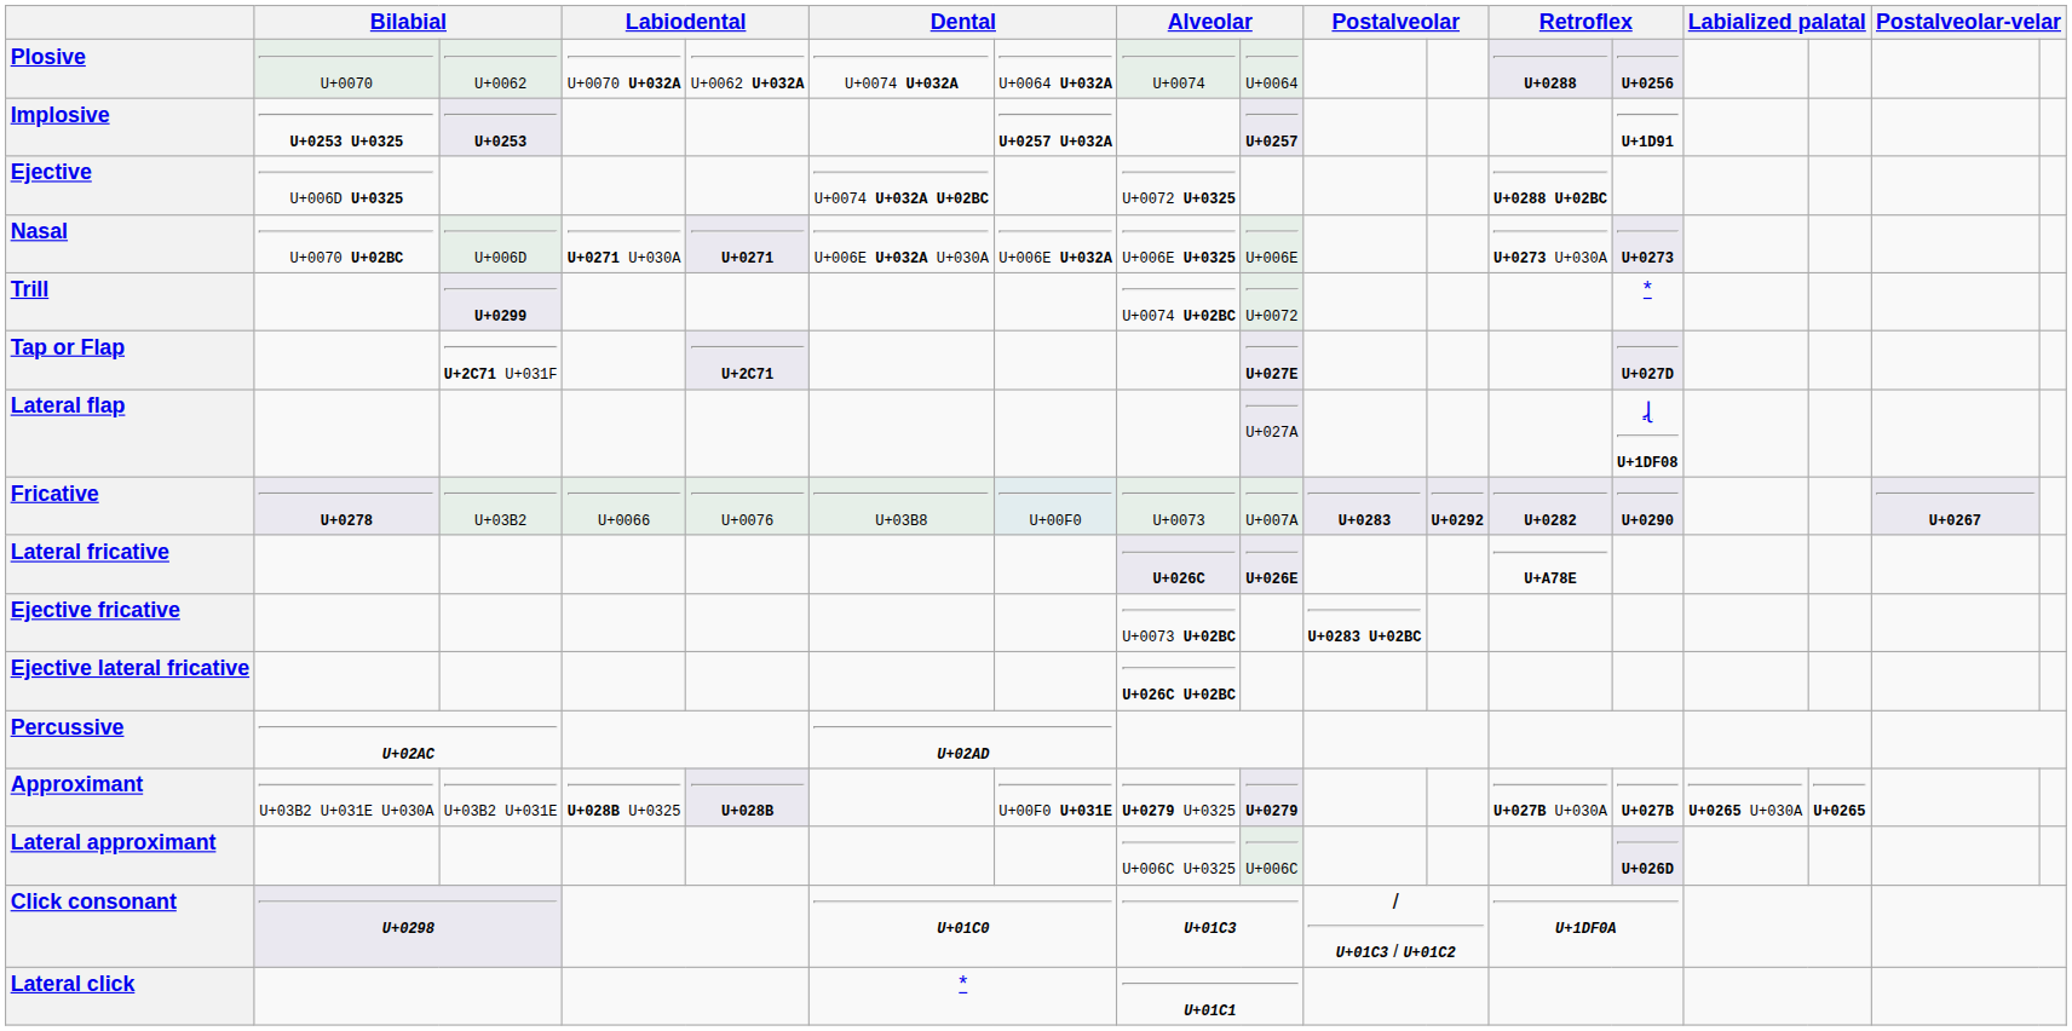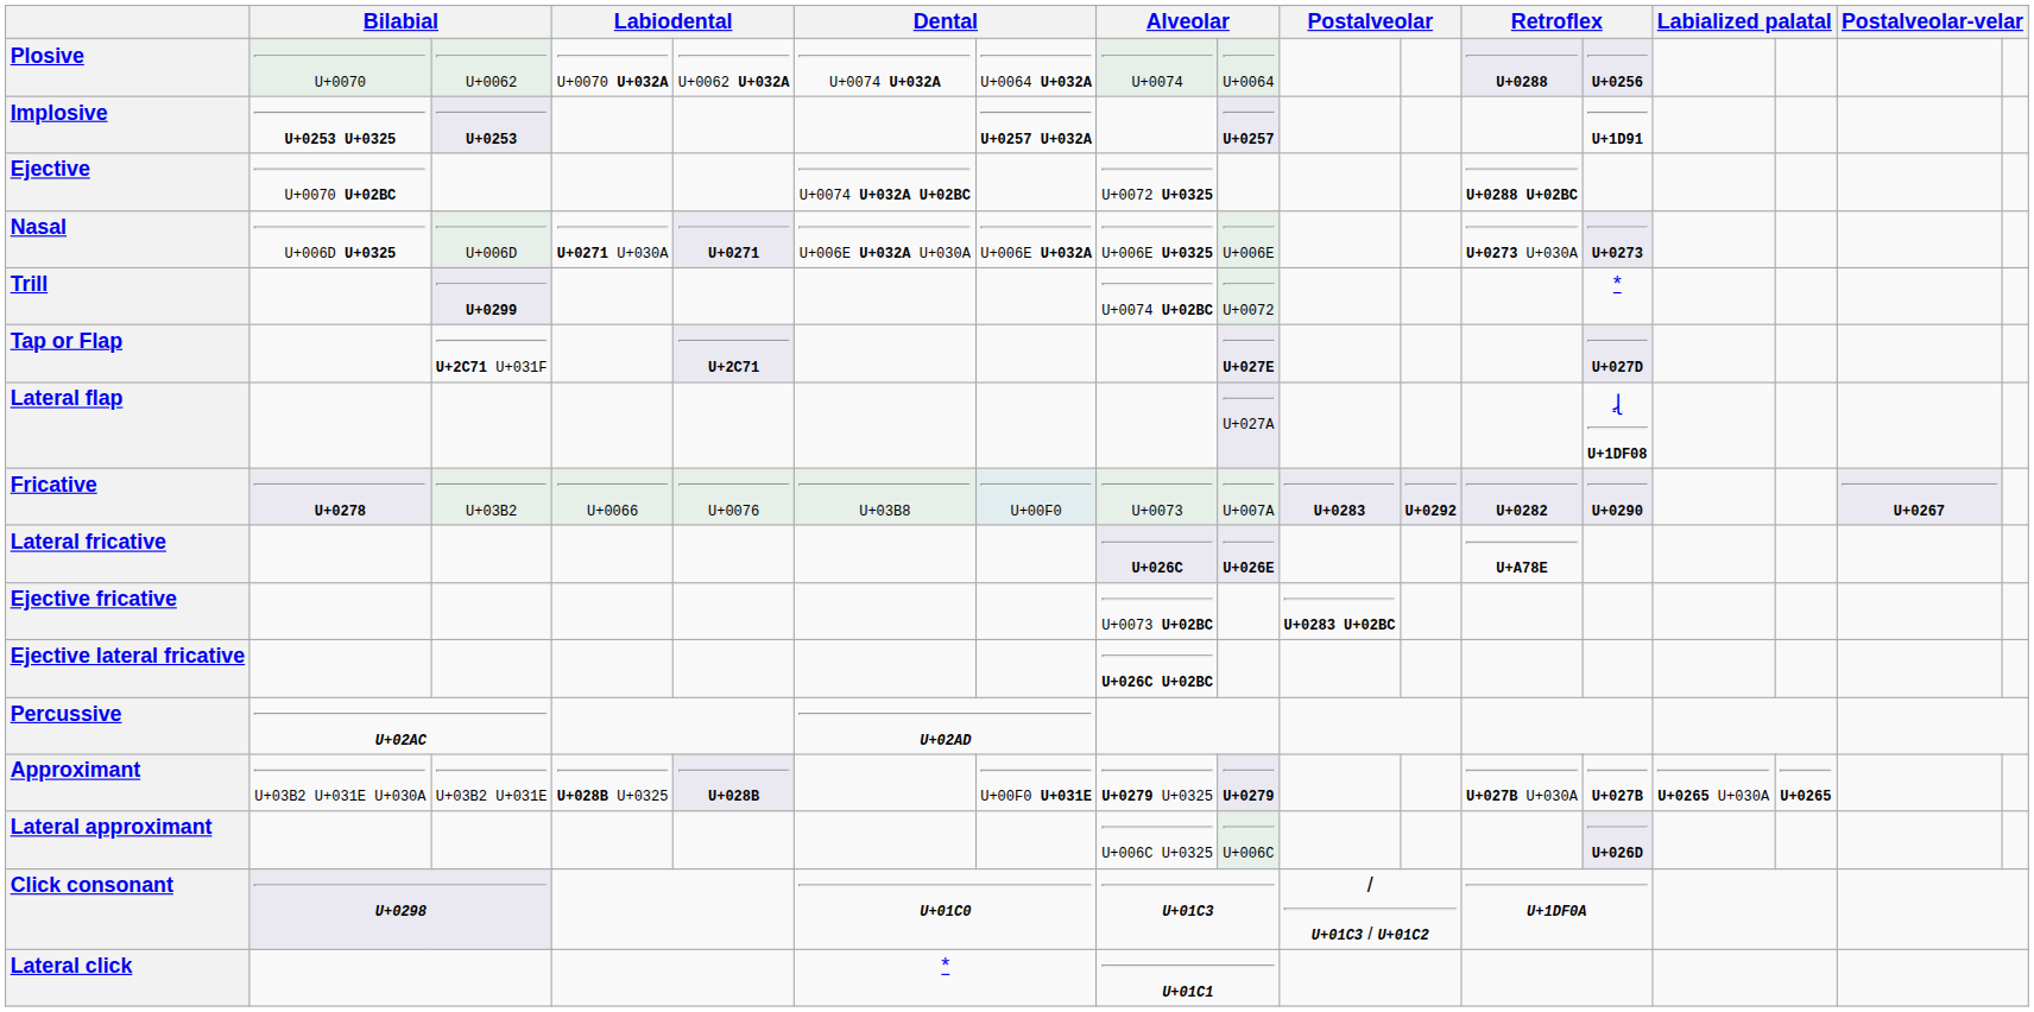 <table class="wikitable" style="white-space: nowrap;">
 <tr>
 <th></th>
 <th colspan="2"><a href='#'>Bilabial</a></th>
 <th colspan="2"><a href='#'>Labiodental</a></th>
 <th colspan="2"><a href='#'>Dental</a></th>
 <th colspan="2"><a href='#'>Alveolar</a></th>
 <th colspan="2"><a href='#'>Postalveolar</a></th>
 <th colspan="2"><a href='#'>Retroflex</a></th>
 <th colspan="2"><a href='#'>Labialized palatal</a></th>
 <th colspan="2"><a href='#'>Postalveolar-velar</a></th>
 </tr>
 <tr style="vertical-align:top; text-align:center;">
 <th style="text-align: left"><a href='#'>Plosive</a></th>
 <td style="background: #e6efe8"> <hr><small><code><code>U+0070</code></code></small></td>
 <td style="background: #e6efe8"> <hr><small><code><code>U+0062</code></code></small></td>
 <td> <hr><small><code>U+0070 <strong>U+032A</strong></code></small></td>
 <td> <hr><small><code>U+0062 <strong>U+032A</strong></code></small></td>
 <td> <hr><small><code>U+0074 <strong>U+032A</strong></code></small></td>
 <td> <hr><small><code>U+0064 <strong>U+032A</strong></code></small></td>
 <td style="background: #e6efe8"> <hr><small><code><code>U+0074</code></code></small></td>
 <td style="background: #e6efe8"> <hr><small><code><code>U+0064</code></code></small></td>
 <td></td>
 <td></td>
 <td style="background: #eae8f0"> <hr><small><code><code><strong>U+0288</strong></code></code></small></td>
 <td style="background: #eae8f0"> <hr><small><code><code><strong>U+0256</strong></code></code></small></td>
 <td></td>
 <td></td>
 <td></td>
 <td></td>
 </tr>
 <tr style="vertical-align:top; text-align:center;">
 <th style="text-align: left"><a href='#'>Implosive</a></th>
 <td style="background: left"> <hr><small><code><strong>U+0253</strong> <strong>U+0325</strong></code></small></td>
 <td style="background: #eae8f0"> <hr><small><code><code><strong>U+0253</strong></code></code></small></td>
 <td></td>
 <td></td>
 <td></td>
 <td> <hr><small><code><strong>U+0257</strong> <strong>U+032A</strong></code></small></td>
 <td></td>
 <td style="background: #eae8f0"> <hr><small><code><code><strong>U+0257</strong></code></code></small></td>
 <td></td>
 <td></td>
 <td></td>
 <td> <hr><small><code><strong>U+1D91</strong></code></small></td>
 <td></td>
 <td></td>
 <td></td>
 <td></td>
 </tr>
 <tr style="vertical-align:top; text-align:center;">
 <th style="text-align: left"><a href='#'>Ejective</a></th>
-<td> <hr><small><code>U+006D <strong>U+0325</strong></code></small></td>
+<td> <hr><small><code>U+0070 <strong>U+02BC</strong></code></small></td>
 <td></td>
 <td></td>
 <td></td>
 <td> <hr><small><code>U+0074 <strong>U+032A</strong> <strong>U+02BC</strong></code></small></td>
 <td></td>
 <td> <hr><small><code>U+0072 <strong>U+0325</strong></code></small></td>
 <td></td>
 <td></td>
 <td></td>
 <td> <hr><small><code><strong>U+0288</strong> <strong>U+02BC</strong></code></small></td>
 <td></td>
 <td></td>
 <td></td>
 <td></td>
 <td></td>
 </tr>
 <tr style="vertical-align:top; text-align:center;">
 <th style="text-align: left"><a href='#'>Nasal</a></th>
-<td> <hr><small><code>U+0070 <strong>U+02BC</strong></code></small></td>
+<td> <hr><small><code>U+006D <strong>U+0325</strong></code></small></td>
 <td style="background: #e6efe8"> <hr><small><code><code>U+006D</code></code></small></td>
 <td> <hr><small><code><strong>U+0271</strong> U+030A</code></small></td>
 <td style="background: #eae8f0"> <hr><small><code><code><strong>U+0271</strong></code></code></small></td>
 <td> <hr><small><code>U+006E <strong>U+032A</strong> U+030A</code></small></td>
 <td> <hr><small><code>U+006E <strong>U+032A</strong></code></small></td>
 <td> <hr><small><code>U+006E <strong>U+0325</strong></code></small></td>
 <td style="background: #e6efe8"> <hr><small><code><code>U+006E</code></code></small></td>
 <td></td>
 <td></td>
 <td> <hr><small><code><strong>U+0273</strong> U+030A</code></small></td>
 <td style="background: #eae8f0"> <hr><small><code><code><strong>U+0273</strong></code></code></small></td>
 <td></td>
 <td></td>
 <td></td>
 <td></td>
 </tr>
 <tr style="vertical-align:top; text-align:center;">
 <th style="text-align: left"><a href='#'>Trill</a></th>
 <td></td>
 <td style="background: #eae8f0"> <hr><small><code><code><strong>U+0299</strong></code></code></small></td>
 <td></td>
 <td></td>
 <td></td>
 <td></td>
 <td> <hr><small><code>U+0074 <strong>U+02BC</strong></code></small></td>
 <td style="background: #e6efe8"> <hr><small><code><code>U+0072</code></code></small></td>
 <td></td>
 <td></td>
 <td></td>
 <td><a href='#'>*</a></td>
 <td></td>
 <td></td>
 <td></td>
 <td></td>
 </tr>
 <tr style="vertical-align:top; text-align:center;">
 <th style="text-align: left"><a href='#'>Tap or Flap</a></th>
 <td></td>
 <td> <hr><small><code><strong>U+2C71</strong> U+031F</code></small></td>
 <td></td>
 <td style="background: #eae8f0"> <hr><small><code><code><strong>U+2C71</strong></code></code></small></td>
 <td></td>
 <td></td>
 <td></td>
 <td style="background: #eae8f0"> <hr><small><code><code><strong>U+027E</strong></code></code></small></td>
 <td></td>
 <td></td>
 <td></td>
 <td style="background: #eae8f0"> <hr><small><code><code><strong>U+027D</strong></code></code></small></td>
 <td></td>
 <td></td>
 <td></td>
 <td></td>
 </tr>
 <tr style="vertical-align:top; text-align:center;">
 <th style="text-align: left"><a href='#'>Lateral flap</a></th>
 <td></td>
 <td></td>
 <td></td>
 <td></td>
 <td></td>
 <td></td>
 <td></td>
 <td style="background: #eae8f0"> <hr><small><code><code>U+027A</code></code></small></td>
 <td></td>
 <td></td>
 <td></td>
 <td><a href='#'>𝼈</a> <hr><small><code><strong>U+1DF08</strong></code></small></td>
 <td></td>
 <td></td>
 <td></td>
 <td></td>
 </tr>
 <tr style="vertical-align:top; text-align:center;">
 <th style="text-align: left"><a href='#'>Fricative</a></th>
 <td style="background: #eae8f0"> <hr><small><code><code><strong>U+0278</strong></code></code></small></td>
 <td style="background: #e6efe8"> <hr><small><code><code>U+03B2</code></code></small></td>
 <td style="background: #e6efe8"> <hr><small><code><code>U+0066</code></code></small></td>
 <td style="background: #e6efe8"> <hr><small><code><code>U+0076</code></code></small></td>
 <td style="background: #e6efe8"> <hr><small><code><code>U+03B8</code></code></small></td>
 <td style="background: #e2edef"> <hr><small><code><code>U+00F0</code></code></small></td>
 <td style="background: #e6efe8"> <hr><small><code><code>U+0073</code></code></small></td>
 <td style="background: #e6efe8"> <hr><small><code><code>U+007A</code></code></small></td>
 <td style="background: #eae8f0"> <hr><small><code><code><strong>U+0283</strong></code></code></small></td>
 <td style="background: #eae8f0"> <hr><small><code><code><strong>U+0292</strong></code></code></small></td>
 <td style="background: #eae8f0"> <hr><small><code><code><strong>U+0282</strong></code></code></small></td>
 <td style="background: #eae8f0"> <hr><small><code><code><strong>U+0290</strong></code></code></small></td>
 <td></td>
 <td></td>
 <td style="background: #eae8f0"> <hr><small><code><code><strong>U+0267</strong></code></code></small></td>
 <td></td>
 </tr>
 <tr style="vertical-align:top; text-align:center;">
 <th style="text-align: left"><a href='#'>Lateral fricative</a></th>
 <td></td>
 <td></td>
 <td></td>
 <td></td>
 <td></td>
 <td></td>
 <td style="background: #eae8f0"> <hr><small><code><code><strong>U+026C</strong></code></code></small></td>
 <td style="background: #eae8f0"> <hr><small><code><code><strong>U+026E</strong></code></code></small></td>
 <td></td>
 <td></td>
 <td> <hr><small><code><code><strong>U+A78E</strong></code></code></small></td>
 <td></td>
 <td></td>
 <td></td>
 <td></td>
 <td></td>
 </tr>
 <tr style="vertical-align:top; text-align:center;">
 <th style="text-align: left"><a href='#'>Ejective fricative</a></th>
 <td></td>
 <td></td>
 <td></td>
 <td></td>
 <td></td>
 <td></td>
 <td> <hr><small><code>U+0073 <strong>U+02BC</strong></code></small></td>
 <td></td>
 <td> <hr><small><code><strong>U+0283</strong> <strong>U+02BC</strong></code></small></td>
 <td></td>
 <td></td>
 <td></td>
 <td></td>
 <td></td>
 <td></td>
 <td></td>
 </tr>
 <tr style="vertical-align:top; text-align:center;">
 <th style="text-align: left"><a href='#'>Ejective lateral fricative</a></th>
 <td></td>
 <td></td>
 <td></td>
 <td></td>
 <td></td>
 <td></td>
 <td> <hr><small><code><strong>U+026C</strong> <strong>U+02BC</strong></code></small></td>
 <td></td>
 <td></td>
 <td></td>
 <td></td>
 <td></td>
 <td></td>
 <td></td>
 <td></td>
 <td></td>
 </tr>
 <tr style="vertical-align:top; text-align:center;">
 <th style="text-align: left"><a href='#'>Percussive</a></th>
 <td colspan=2> <hr><small><code><code><strong><em>U+02AC</em></strong></code></code></small></td>
 <td colspan=2></td>
 <td colspan=2> <hr><small><code><code><strong><em>U+02AD</em></strong></code></code></small></td>
 <td colspan=2></td>
 <td colspan=2></td>
 <td colspan=2></td>
 <td colspan=2></td>
 <td colspan=2></td>
 </tr>
 <tr style="vertical-align:top; text-align:center;">
 <th style="text-align: left"><a href='#'>Approximant</a></th>
 <td> <hr><small><code>U+03B2 U+031E U+030A</code></small></td>
 <td> <hr><small><code>U+03B2 U+031E</code></small></td>
 <td> <hr><small><code><strong>U+028B</strong> U+0325</code></small></td>
 <td style="background: #eae8f0"> <hr><small><code><code><strong>U+028B</strong></code></code></small></td>
 <td></td>
 <td> <hr><small><code>U+00F0 <strong>U+031E</strong></code></small></td>
 <td> <hr><small><code><strong>U+0279</strong> U+0325</code></small></td>
 <td style="background: #eae8f0"> <hr><small><code><code><strong>U+0279</strong></code></code></small></td>
 <td></td>
 <td></td>
 <td> <hr><small><code><strong>U+027B</strong> U+030A</code></small></td>
 <td> <hr><small><code><code><strong>U+027B</strong></code></code></small></td>
 <td> <hr><small><code><strong>U+0265</strong> U+030A</code></small></td>
 <td> <hr><small><code><code><strong>U+0265</strong></code></code></small></td>
 <td></td>
 <td></td>
 </tr>
 <tr style="vertical-align:top; text-align:center;">
 <th style="text-align: left"><a href='#'>Lateral approximant</a></th>
 <td></td>
 <td></td>
 <td></td>
 <td></td>
 <td></td>
 <td></td>
 <td> <hr><small><code>U+006C U+0325</code></small></td>
 <td style="background: #e6efe8"> <hr><small><code><code>U+006C</code></code></small></td>
 <td></td>
 <td></td>
 <td></td>
 <td style="background: #eae8f0"> <hr><small><code><code><strong>U+026D</strong></code></code></small></td>
 <td></td>
 <td></td>
 <td></td>
 <td></td>
 </tr>
 <tr style="vertical-align:top; text-align:center;">
 <th style="text-align: left"><a href='#'>Click consonant</a></th>
 <td style="background: #eae8f0" colspan=2> <hr><small><code><code><strong><em>U+0298</em></strong></code></code></small></td>
 <td colspan=2></td>
 <td colspan=2> <hr><small><code><code><strong><em>U+01C0</em></strong></code></code></small></td>
 <td colspan=2> <hr><small><code><code><strong><em>U+01C3</em></strong></code></code></small></td>
 <td colspan=2> /  <hr><small><code><code><strong><em>U+01C3</em></strong></code></code> / <code><code><strong><em>U+01C2</em></strong></code></code></small></td>
 <td colspan=2> <hr><small><code><code><strong><em>U+1DF0A</em></strong></code></code></small></td>
 <td colspan=2></td>
 </tr>
 <tr style="vertical-align:top; text-align:center;">
 <th style="text-align: left"><a href='#'>Lateral click</a></th>
 <td colspan=2></td>
 <td colspan=2></td>
 <td colspan=2><a href='#'>*</a></td>
 <td colspan=2> <hr><small><code><code><strong><em>U+01C1</em></strong></code></code></small></td>
 <td colspan=2></td>
 <td colspan=2></td>
 <td colspan=2></td>
 <td colspan=2></td>
 </tr>
 </table>
